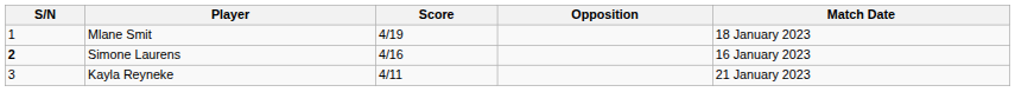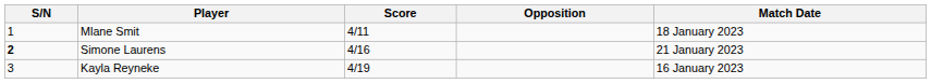 <table style="width:100%;" class="wikitable">
 <tr>
 <th>S/N</th>
 <th>Player</th>
 <th>Score</th>
 <th>Opposition</th>
 <th>Match Date</th>
 </tr>
 <tr>
 <td>1</td>
 <td>Mlane Smit</td>
-<td>4/19</td>
+<td>4/11</td>
 <td></td>
 <td>18 January 2023</td>
 </tr>
 <tr>
 <td><strong>2</strong></td>
 <td>Simone Laurens</td>
 <td>4/16</td>
 <td></td>
-<td>16 January 2023</td>
+<td>21 January 2023</td>
 </tr>
 <tr>
 <td>3</td>
 <td>Kayla Reyneke</td>
-<td>4/11</td>
+<td>4/19</td>
 <td></td>
-<td>21 January 2023</td>
+<td>16 January 2023</td>
 </tr>
 </table>
